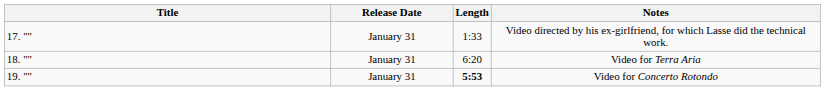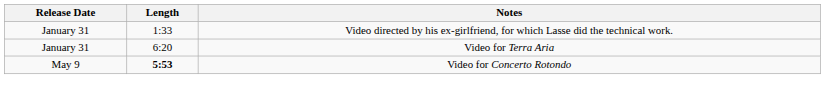 <table class="wikitable" style="width:95%;">
 <tr>
-<th>Title</th>
 <th>Release Date</th>
 <th>Length</th>
 <th>Notes</th>
 </tr>
 <tr>
-<td style="text-align:left; width:40%;">17. ""</td>
 <td style="text-align:center; width:15%;">January 31</td>
 <td style="text-align:center;">1:33</td>
 <td style="text-align:center;">Video directed by his ex-girlfriend, for which Lasse did the technical work.</td>
 </tr>
 <tr>
-<td style="text-align:left;">18. ""</td>
 <td style="text-align:center; width:15%;">January 31</td>
 <td style="text-align:center;">6:20</td>
 <td style="text-align:center;">Video for <em>Terra Aria</em></td>
 </tr>
 <tr>
-<td style="text-align:left;">19. ""</td>
-<td style="text-align:center; width:15%;">January 31</td>
+<td style="text-align:center;">May 9</td>
 <td style="text-align:center;"><strong>5:53</strong></td>
 <td style="text-align:center;">Video for <em>Concerto Rotondo</em></td>
 </tr>
 </table>
